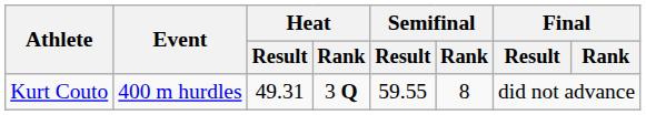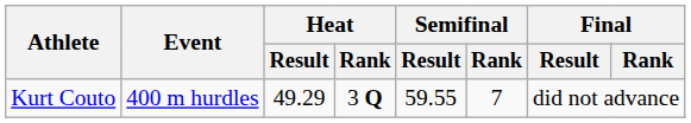 <table class="wikitable" style="font-size:90%">
 <tr>
 <th rowspan="2">Athlete</th>
 <th rowspan="2">Event</th>
 <th colspan="2">Heat</th>
 <th colspan="2">Semifinal</th>
 <th colspan="2">Final</th>
 </tr>
 <tr style="font-size:95%">
 <th>Result</th>
 <th>Rank</th>
 <th>Result</th>
 <th>Rank</th>
 <th>Result</th>
 <th>Rank</th>
 </tr>
 <tr align=center>
 <td align=left><a href='#'>Kurt Couto</a></td>
 <td align=left><a href='#'>400 m hurdles</a></td>
-<td>49.31</td>
+<td>49.29</td>
 <td>3 <strong>Q</strong></td>
 <td>59.55</td>
-<td>8</td>
+<td>7</td>
 <td colspan=2>did not advance</td>
 </tr>
 </table>
